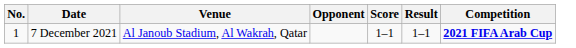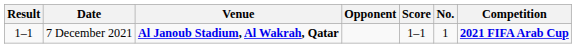 <table class="wikitable sortable">
 <tr>
-<th scope="col">No.</th>
+<th scope="col">Result</th>
 <th scope="col">Date</th>
 <th scope="col">Venue</th>
 <th scope="col">Opponent</th>
 <th scope="col">Score</th>
-<th scope="col">Result</th>
+<th scope="col">No.</th>
 <th scope="col">Competition</th>
 </tr>
 <tr>
-<td align="center">1</td>
+<td align="center">1–1</td>
 <td>7 December 2021</td>
-<td><a href='#'>Al Janoub Stadium</a>, <a href='#'>Al Wakrah</a>, Qatar</td>
+<td><strong><a href='#'>Al Janoub Stadium</a>, <a href='#'>Al Wakrah</a>, Qatar</strong></td>
 <td></td>
 <td align="center">1–1</td>
-<td align="center">1–1</td>
+<td align="center">1</td>
 <td><strong><a href='#'>2021 FIFA Arab Cup</a></strong></td>
 </tr>
 </table>
